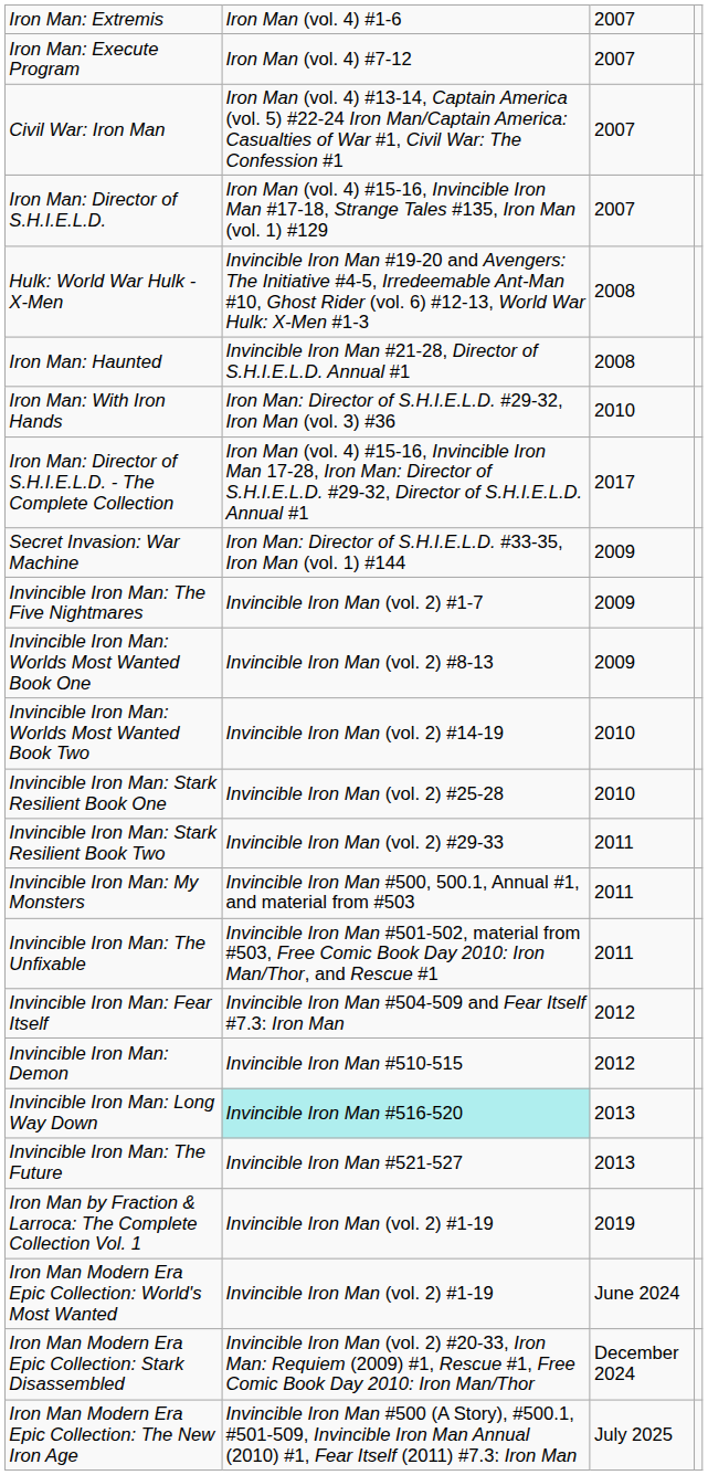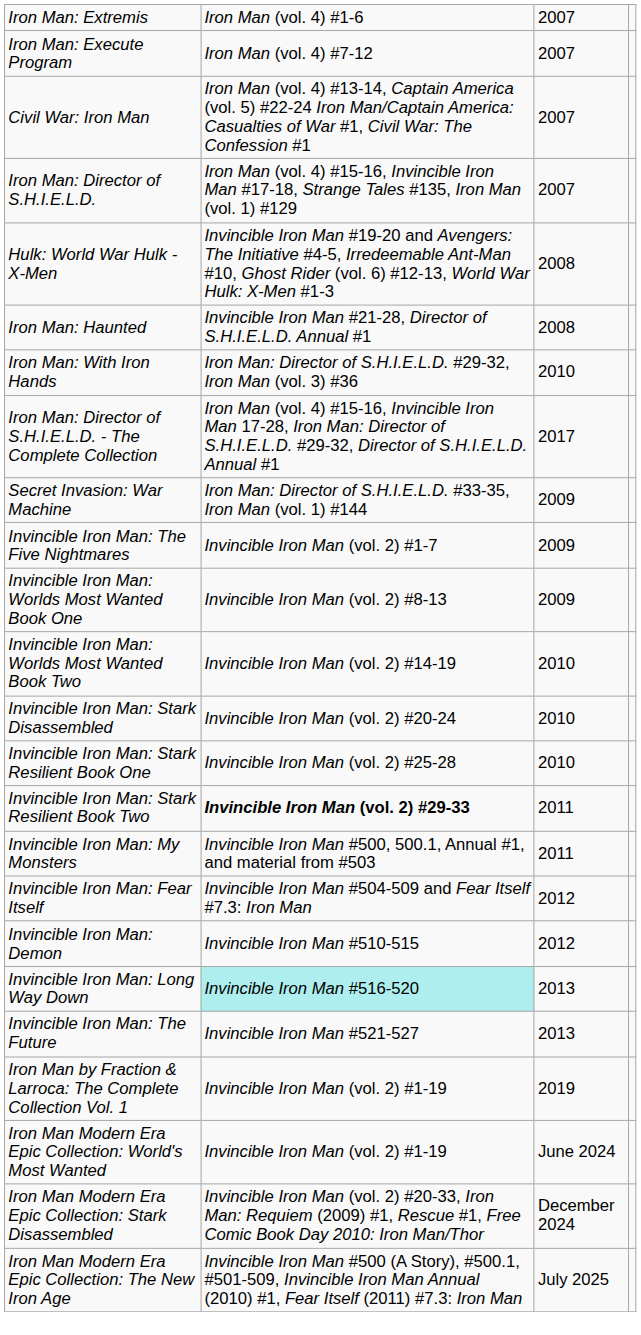 <table class="wikitable sortable">
 <tr>
 <td><em>Iron Man: Extremis</em></td>
 <td><em>Iron Man</em> (vol. 4) #1-6</td>
 <td>2007</td>
 <td></td>
 </tr>
 <tr>
 <td><em>Iron Man: Execute Program</em></td>
 <td><em>Iron Man</em> (vol. 4) #7-12</td>
 <td>2007</td>
 <td></td>
 </tr>
 <tr>
 <td><em>Civil War: Iron Man</em></td>
 <td><em>Iron Man</em> (vol. 4) #13-14, <em>Captain America</em> (vol. 5) #22-24 <em>Iron Man/Captain America: Casualties of War</em> #1, <em>Civil War: The Confession</em> #1</td>
 <td>2007</td>
 <td></td>
 </tr>
 <tr>
 <td><em>Iron Man: Director of S.H.I.E.L.D.</em></td>
 <td><em>Iron Man</em> (vol. 4) #15-16, <em>Invincible Iron Man</em> #17-18, <em>Strange Tales</em> #135, <em>Iron Man</em> (vol. 1) #129</td>
 <td>2007</td>
 <td></td>
 </tr>
 <tr>
 <td><em>Hulk: World War Hulk - X-Men</em></td>
 <td><em>Invincible Iron Man</em> #19-20 and <em>Avengers: The Initiative</em> #4-5, <em>Irredeemable Ant-Man</em> #10, <em>Ghost Rider</em> (vol. 6) #12-13, <em>World War Hulk: X-Men</em> #1-3</td>
 <td>2008</td>
 <td></td>
 </tr>
 <tr>
 <td><em>Iron Man: Haunted</em></td>
 <td><em>Invincible Iron Man</em> #21-28, <em>Director of S.H.I.E.L.D. Annual</em> #1</td>
 <td>2008</td>
 <td></td>
 </tr>
 <tr>
 <td><em>Iron Man: With Iron Hands</em></td>
 <td><em>Iron Man: Director of S.H.I.E.L.D.</em> #29-32, <em>Iron Man</em> (vol. 3) #36</td>
 <td>2010</td>
 <td></td>
 </tr>
 <tr>
 <td><em>Iron Man: Director of S.H.I.E.L.D. - The Complete Collection</em></td>
 <td><em>Iron Man</em> (vol. 4) #15-16, <em>Invincible Iron Man</em> 17-28, <em>Iron Man: Director of S.H.I.E.L.D.</em> #29-32, <em>Director of S.H.I.E.L.D.</em> <em>Annual</em> #1</td>
 <td>2017</td>
 <td></td>
 </tr>
 <tr>
 <td><em>Secret Invasion: War Machine</em></td>
 <td><em>Iron Man: Director of S.H.I.E.L.D.</em> #33-35, <em>Iron Man</em> (vol. 1) #144</td>
 <td>2009</td>
 <td></td>
 </tr>
 <tr>
 <td><em>Invincible Iron Man: The Five Nightmares</em></td>
 <td><em>Invincible Iron Man</em> (vol. 2) #1-7</td>
 <td>2009</td>
 <td></td>
 </tr>
 <tr>
 <td><em>Invincible Iron Man: Worlds Most Wanted Book One</em></td>
 <td><em>Invincible Iron Man</em> (vol. 2) #8-13</td>
 <td>2009</td>
 <td></td>
 </tr>
 <tr>
 <td><em>Invincible Iron Man: Worlds Most Wanted Book Two</em></td>
 <td><em>Invincible Iron Man</em> (vol. 2) #14-19</td>
 <td>2010</td>
 <td></td>
 </tr>
 <tr>
+<td><em>Invincible Iron Man: Stark Disassembled</em></td>
+<td><em>Invincible Iron Man</em> (vol. 2) #20-24</td>
+<td>2010</td>
+<td></td>
+</tr>
+<tr>
 <td><em>Invincible Iron Man: Stark Resilient Book One</em></td>
 <td><em>Invincible Iron Man</em> (vol. 2) #25-28</td>
 <td>2010</td>
 <td></td>
 </tr>
 <tr>
 <td><em>Invincible Iron Man: Stark Resilient Book Two</em></td>
-<td><em>Invincible Iron Man</em> (vol. 2) #29-33</td>
+<td><strong><em>Invincible Iron Man</em> (vol. 2) #29-33</strong></td>
 <td>2011</td>
 <td></td>
 </tr>
 <tr>
 <td><em>Invincible Iron Man: My Monsters</em></td>
 <td><em>Invincible Iron Man</em> #500, 500.1, Annual #1, and material from #503</td>
-<td>2011</td>
-<td></td>
-</tr>
-<tr>
-<td><em>Invincible Iron Man: The Unfixable</em></td>
-<td><em>Invincible Iron Man</em> #501-502, material from #503, <em>Free Comic Book Day 2010: Iron Man/Thor</em>, and <em>Rescue</em> #1</td>
 <td>2011</td>
 <td></td>
 </tr>
 <tr>
 <td><em>Invincible Iron Man: Fear Itself</em></td>
 <td><em>Invincible Iron Man</em> #504-509 and <em>Fear Itself</em> #7.3: <em>Iron Man</em></td>
 <td>2012</td>
 <td></td>
 </tr>
 <tr>
 <td><em>Invincible Iron Man: Demon</em></td>
 <td><em>Invincible Iron Man</em> #510-515</td>
 <td>2012</td>
 <td></td>
 </tr>
 <tr>
 <td><em>Invincible Iron Man: Long Way Down</em></td>
 <td style="background: paleturquoise;"><em>Invincible Iron Man</em> #516-520</td>
 <td>2013</td>
 <td></td>
 </tr>
 <tr>
 <td><em>Invincible Iron Man: The Future</em></td>
 <td><em>Invincible Iron Man</em> #521-527</td>
 <td>2013</td>
 <td></td>
 </tr>
 <tr>
 <td><em>Iron Man by Fraction & Larroca: The Complete Collection Vol. 1</em></td>
 <td><em>Invincible Iron Man</em> (vol. 2) #1-19</td>
 <td>2019</td>
 <td></td>
 </tr>
 <tr>
 <td><em>Iron Man Modern Era Epic Collection: World's Most Wanted</em></td>
 <td><em>Invincible Iron Man</em> (vol. 2) #1-19</td>
 <td>June 2024</td>
 <td></td>
 </tr>
 <tr>
 <td><em>Iron Man Modern Era Epic Collection: Stark Disassembled</em></td>
 <td><em>Invincible Iron Man</em> (vol. 2) #20-33, <em>Iron Man: Requiem</em> (2009) #1, <em>Rescue</em> #1, <em>Free Comic Book Day 2010: Iron Man/Thor</em></td>
 <td>December 2024</td>
 <td></td>
 </tr>
 <tr>
 <td><em>Iron Man Modern Era Epic Collection: The New Iron Age</em></td>
 <td><em>Invincible Iron Man</em> #500 (A Story), #500.1, #501-509, <em>Invincible Iron Man Annual</em> (2010) #1, <em>Fear Itself</em> (2011) #7.3: <em>Iron Man</em></td>
 <td>July 2025</td>
 <td></td>
 </tr>
 </table>
